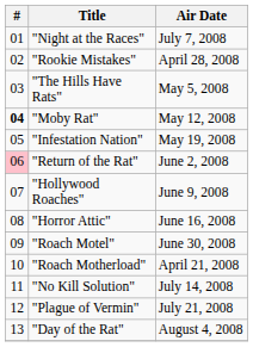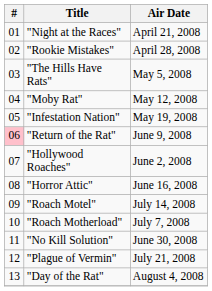 <table class="wikitable">
 <tr>
 <th width="20">#</th>
 <th width="140">Title</th>
 <th width="100">Air Date</th>
 </tr>
 <tr>
 <td nowrap="nowrap" align="center">01</td>
 <td>"Night at the Races"</td>
-<td>July 7, 2008</td>
+<td>April 21, 2008</td>
 </tr>
 <tr>
 <td nowrap="nowrap" align="center">02</td>
 <td>"Rookie Mistakes"</td>
 <td>April 28, 2008</td>
 </tr>
 <tr>
 <td nowrap="nowrap" align="center">03</td>
 <td>"The Hills Have Rats"</td>
 <td>May 5, 2008</td>
 </tr>
 <tr>
-<td nowrap="nowrap" align="center"><strong>04</strong></td>
+<td nowrap="nowrap" align="center">04</td>
 <td>"Moby Rat"</td>
 <td>May 12, 2008</td>
 </tr>
 <tr>
 <td nowrap="nowrap" align="center">05</td>
 <td>"Infestation Nation"</td>
 <td>May 19, 2008</td>
 </tr>
 <tr>
 <td nowrap="nowrap" align="center" style="background: pink;">06</td>
 <td>"Return of the Rat"</td>
-<td>June 2, 2008</td>
+<td>June 9, 2008</td>
 </tr>
 <tr>
 <td nowrap="nowrap" align="center">07</td>
 <td>"Hollywood Roaches"</td>
-<td>June 9, 2008</td>
+<td>June 2, 2008</td>
 </tr>
 <tr>
 <td nowrap="nowrap" align="center">08</td>
 <td>"Horror Attic"</td>
 <td>June 16, 2008</td>
 </tr>
 <tr>
 <td nowrap="nowrap" align="center">09</td>
 <td>"Roach Motel"</td>
-<td>June 30, 2008</td>
+<td>July 14, 2008</td>
 </tr>
 <tr>
 <td nowrap="nowrap" align="center">10</td>
 <td>"Roach Motherload"</td>
-<td>April 21, 2008</td>
+<td>July 7, 2008</td>
 </tr>
 <tr>
 <td nowrap="nowrap" align="center">11</td>
 <td>"No Kill Solution"</td>
-<td>July 14, 2008</td>
+<td>June 30, 2008</td>
 </tr>
 <tr>
 <td nowrap="nowrap" align="center">12</td>
 <td>"Plague of Vermin"</td>
 <td>July 21, 2008</td>
 </tr>
 <tr>
 <td nowrap="nowrap" align="center">13</td>
 <td>"Day of the Rat"</td>
 <td>August 4, 2008</td>
 </tr>
 <tr>
 </tr>
 </table>
